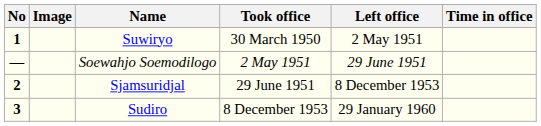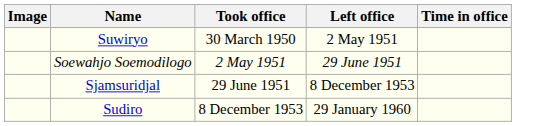 <table class="wikitable" style="text-align: center;background:#ffffef; float:center;">
 <tr>
-<th>No</th>
 <th>Image</th>
 <th>Name</th>
 <th>Took office</th>
 <th>Left office</th>
 <th>Time in office</th>
 </tr>
 <tr>
-<td><strong>1</strong></td>
 <td></td>
 <td><a href='#'>Suwiryo</a></td>
 <td>30 March 1950</td>
 <td>2 May 1951</td>
 <td></td>
 </tr>
 <tr>
-<td><strong>—</strong></td>
 <td></td>
 <td><em>Soewahjo Soemodilogo</em></td>
 <td><em>2 May 1951</em></td>
 <td><em>29 June 1951</em></td>
 <td></td>
 </tr>
 <tr>
-<td><strong>2</strong></td>
 <td></td>
 <td><a href='#'>Sjamsuridjal</a></td>
 <td>29 June 1951</td>
 <td>8 December 1953</td>
 <td></td>
 </tr>
 <tr>
-<td><strong>3</strong></td>
 <td></td>
 <td><a href='#'>Sudiro</a></td>
 <td>8 December 1953</td>
 <td>29 January 1960</td>
 <td></td>
 </tr>
 </table>
